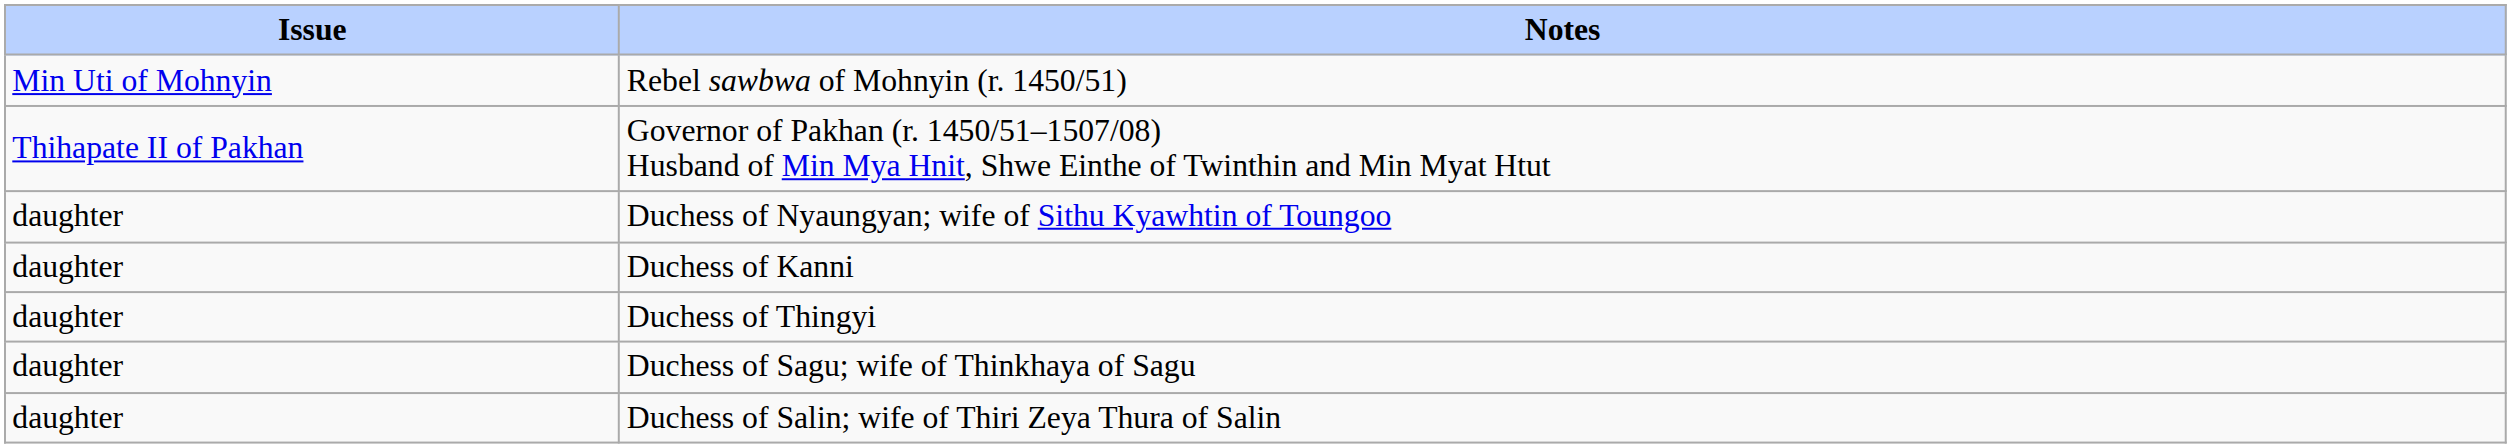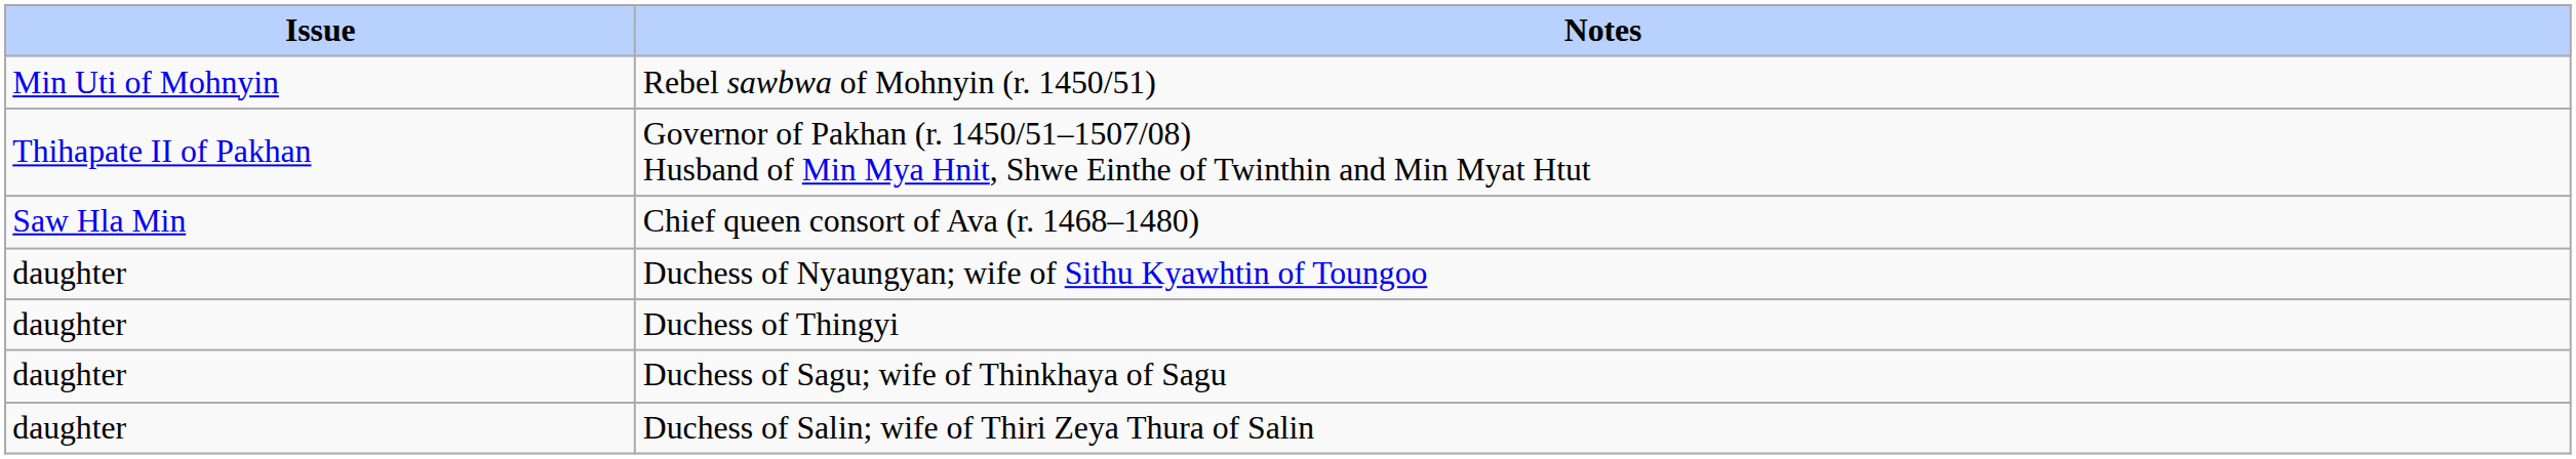 <table width=100% class="wikitable">
 <tr>
 <th style="background-color:#B9D1FF">Issue</th>
 <th style="background-color:#B9D1FF">Notes</th>
 </tr>
 <tr>
 <td><a href='#'>Min Uti of Mohnyin</a></td>
 <td>Rebel <em>sawbwa</em> of Mohnyin (r. 1450/51)</td>
 </tr>
 <tr>
 <td><a href='#'>Thihapate II of Pakhan</a></td>
 <td>Governor of Pakhan (r. 1450/51–1507/08) <br> Husband of <a href='#'>Min Mya Hnit</a>, Shwe Einthe of Twinthin and Min Myat Htut</td>
 </tr>
 <tr>
-<td>daughter</td>
-<td>Duchess of Nyaungyan; wife of <a href='#'>Sithu Kyawhtin of Toungoo</a></td>
+<td><a href='#'>Saw Hla Min</a></td>
+<td>Chief queen consort of Ava (r. 1468–1480)</td>
 </tr>
 <tr>
 <td>daughter</td>
-<td>Duchess of Kanni</td>
+<td>Duchess of Nyaungyan; wife of <a href='#'>Sithu Kyawhtin of Toungoo</a></td>
 </tr>
 <tr>
 <td>daughter</td>
 <td>Duchess of Thingyi</td>
 </tr>
 <tr>
 <td>daughter</td>
 <td>Duchess of Sagu; wife of Thinkhaya of Sagu</td>
 </tr>
 <tr>
 <td>daughter</td>
 <td>Duchess of Salin; wife of Thiri Zeya Thura of Salin</td>
 </tr>
 </table>
